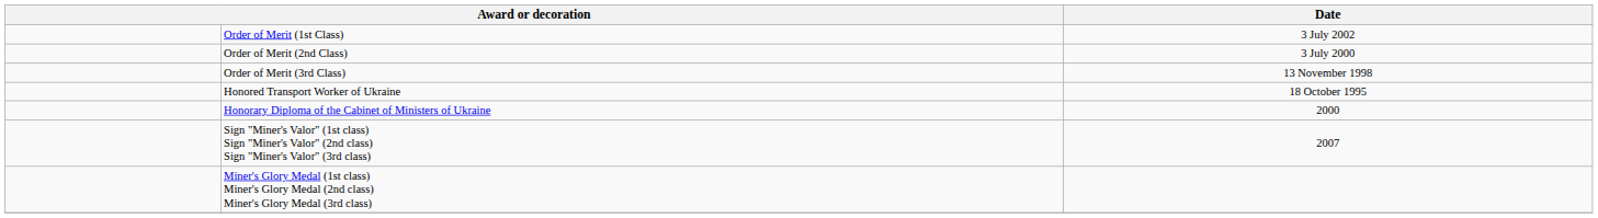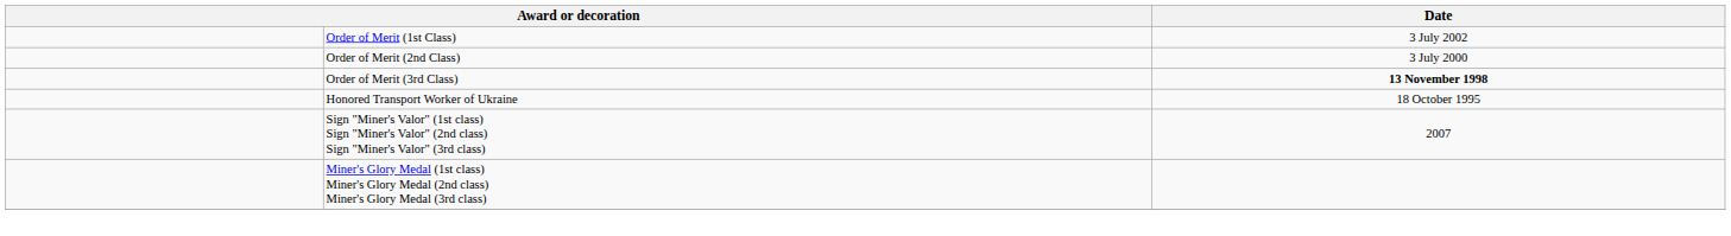 <table class="wikitable" width=100%>
 <tr>
 <th colspan="2" style="width:40%">Award or decoration</th>
 <th scope="col" width="20%">Date</th>
 </tr>
 <tr>
 <td width="80px"></td>
 <td style="font-size:90%;"><a href='#'>Order of Merit</a> (1st Class)</td>
 <td align="center" style="font-size:90%;">3 July 2002</td>
 </tr>
 <tr>
 <td width="80px"></td>
 <td style="font-size:90%;">Order of Merit (2nd Class)</td>
 <td align="center" style="font-size:90%;">3 July 2000</td>
 </tr>
 <tr>
 <td width="80px"></td>
 <td style="font-size:90%;">Order of Merit (3rd Class)</td>
-<td align="center" style="font-size:90%;">13 November 1998</td>
+<td align="center" style="font-size:90%;"><strong>13 November 1998</strong></td>
 </tr>
 <tr>
 <td width="80px"></td>
 <td style="font-size:90%;">Honored Transport Worker of Ukraine</td>
 <td align="center" style="font-size:90%;">18 October 1995</td>
-</tr>
-<tr>
-<td width="80px"></td>
-<td style="font-size:90%;"><a href='#'>Honorary Diploma of the Cabinet of Ministers of Ukraine</a></td>
-<td align="center" style="font-size:90%;">2000</td>
 </tr>
 <tr>
 <td width="80px"><br><br></td>
 <td style="font-size:90%;">Sign "Miner's Valor" (1st class)<br>Sign "Miner's Valor" (2nd class)<br>Sign "Miner's Valor" (3rd class)</td>
 <td align="center" style="font-size:90%;">2007</td>
 </tr>
 <tr>
 <td width="80px"><br><br></td>
 <td style="font-size:90%;"><a href='#'>Miner's Glory Medal</a> (1st class)<br>Miner's Glory Medal (2nd class)<br>Miner's Glory Medal (3rd class)</td>
 <td align="center" style="font-size:90%;"></td>
 </tr>
 <tr>
 </tr>
 </table>
